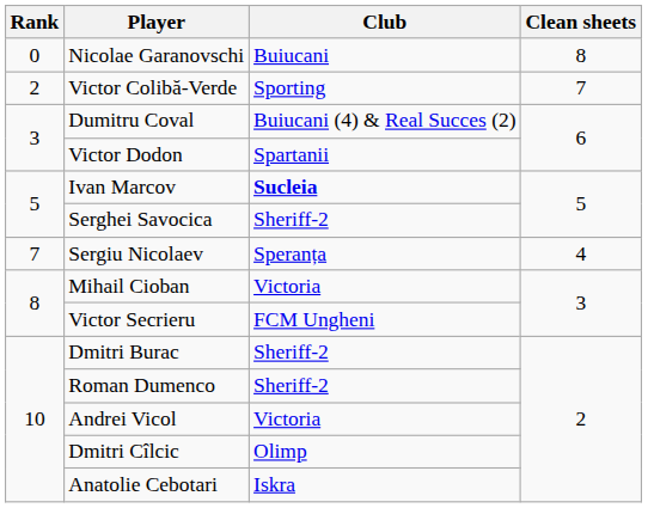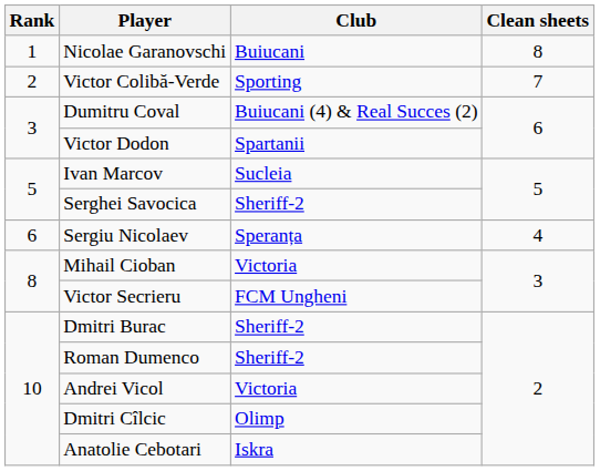 <table class="wikitable" style="text-align:center">
 <tr>
 <th>Rank</th>
 <th>Player</th>
 <th>Club</th>
 <th>Clean sheets</th>
 </tr>
 <tr>
-<td rowspan="1">0</td>
+<td rowspan="1">1</td>
 <td align="left"> Nicolae Garanovschi</td>
 <td align="left"><a href='#'>Buiucani</a></td>
 <td rowspan="1">8</td>
 </tr>
 <tr>
 <td rowspan="1">2</td>
 <td align="left"> Victor Colibă-Verde</td>
 <td align="left"><a href='#'>Sporting</a></td>
 <td rowspan="1">7</td>
 </tr>
 <tr>
 <td rowspan="2">3</td>
 <td align="left"> Dumitru Coval</td>
 <td><a href='#'>Buiucani</a> (4) & <a href='#'>Real Succes</a> (2)</td>
 <td rowspan="2">6</td>
 </tr>
 <tr>
 <td align="left"> Victor Dodon</td>
 <td align="left"><a href='#'>Spartanii</a></td>
 </tr>
 <tr>
 <td rowspan="2">5</td>
 <td align="left"> Ivan Marcov</td>
-<td align="left"><strong><a href='#'>Sucleia</a></strong></td>
+<td align="left"><a href='#'>Sucleia</a></td>
 <td rowspan="2">5</td>
 </tr>
 <tr>
 <td align="left"> Serghei Savocica</td>
 <td align="left"><a href='#'>Sheriff-2</a></td>
 </tr>
 <tr>
-<td rowspan="1">7</td>
+<td rowspan="1">6</td>
 <td align="left"> Sergiu Nicolaev</td>
 <td align="left"><a href='#'>Speranța</a></td>
 <td rowspan="1">4</td>
 </tr>
 <tr>
 <td rowspan="2">8</td>
 <td align="left"> Mihail Cioban</td>
 <td align="left"><a href='#'>Victoria</a></td>
 <td rowspan="2">3</td>
 </tr>
 <tr>
 <td align="left"> Victor Secrieru</td>
 <td align="left"><a href='#'>FCM Ungheni</a></td>
 </tr>
 <tr>
 <td rowspan="5">10</td>
 <td align="left"> Dmitri Burac</td>
 <td align="left"><a href='#'>Sheriff-2</a></td>
 <td rowspan="5">2</td>
 </tr>
 <tr>
 <td align="left"> Roman Dumenco</td>
 <td align="left"><a href='#'>Sheriff-2</a></td>
 </tr>
 <tr>
 <td align="left"> Andrei Vicol</td>
 <td align="left"><a href='#'>Victoria</a></td>
 </tr>
 <tr>
 <td align="left"> Dmitri Cîlcic</td>
 <td align="left"><a href='#'>Olimp</a></td>
 </tr>
 <tr>
 <td align="left"> Anatolie Cebotari</td>
 <td align="left"><a href='#'>Iskra</a></td>
 </tr>
 </table>
